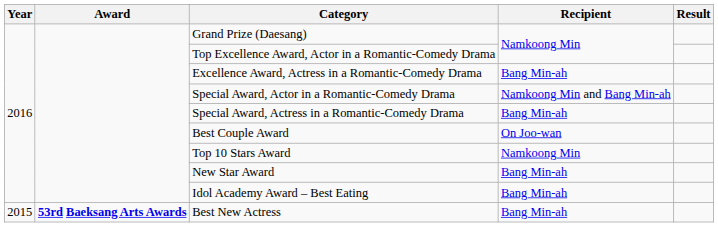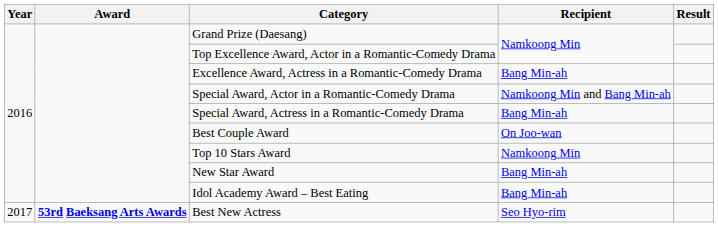 <table class="wikitable">
 <tr>
 <th>Year</th>
 <th>Award</th>
 <th>Category</th>
 <th>Recipient</th>
 <th>Result</th>
 </tr>
 <tr>
 <td rowspan=9>2016</td>
 <td rowspan=9></td>
 <td>Grand Prize (Daesang)</td>
 <td rowspan=2><a href='#'>Namkoong Min</a></td>
 <td></td>
 </tr>
 <tr>
 <td>Top Excellence Award, Actor in a Romantic-Comedy Drama</td>
 <td></td>
 </tr>
 <tr>
 <td>Excellence Award, Actress in a Romantic-Comedy Drama</td>
 <td><a href='#'>Bang Min-ah</a></td>
 <td></td>
 </tr>
 <tr>
 <td>Special Award, Actor in a Romantic-Comedy Drama</td>
 <td><a href='#'>Namkoong Min</a> and <a href='#'>Bang Min-ah</a></td>
 <td></td>
 </tr>
 <tr>
 <td>Special Award, Actress in a Romantic-Comedy Drama</td>
 <td><a href='#'>Bang Min-ah</a></td>
 <td></td>
 </tr>
 <tr>
 <td>Best Couple Award</td>
 <td><a href='#'>On Joo-wan</a></td>
 <td></td>
 </tr>
 <tr>
 <td>Top 10 Stars Award</td>
 <td><a href='#'>Namkoong Min</a></td>
 <td></td>
 </tr>
 <tr>
 <td>New Star Award</td>
 <td><a href='#'>Bang Min-ah</a></td>
 <td></td>
 </tr>
 <tr>
 <td>Idol Academy Award – Best Eating</td>
 <td><a href='#'>Bang Min-ah</a></td>
 <td></td>
 </tr>
 <tr>
-<td>2015</td>
+<td>2017</td>
 <td><strong><a href='#'>53rd</a> <a href='#'>Baeksang Arts Awards</a></strong></td>
 <td>Best New Actress</td>
-<td><a href='#'>Bang Min-ah</a></td>
+<td><a href='#'>Seo Hyo-rim</a></td>
 <td></td>
 </tr>
 </table>
